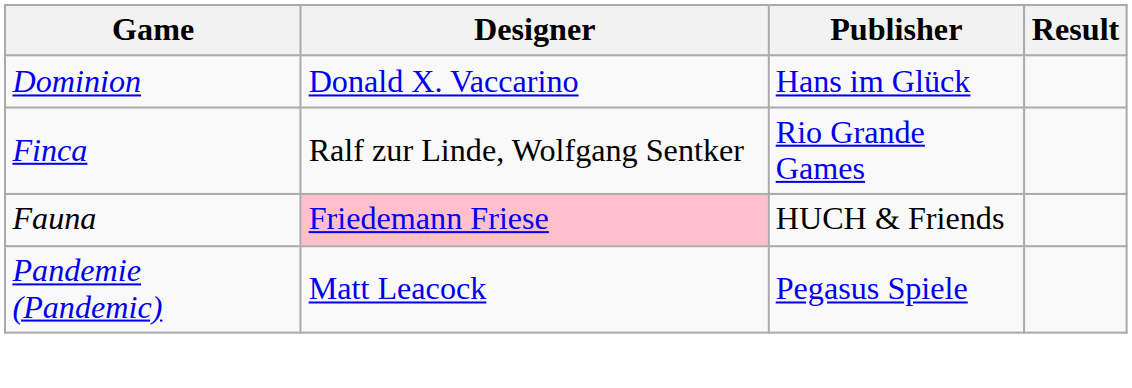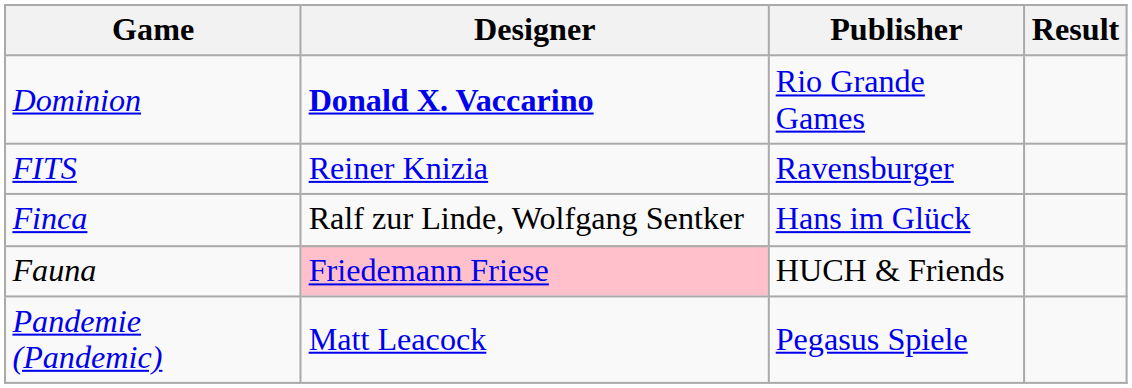 <table class="wikitable">
 <tr>
 <th style="width:140px;">Game</th>
 <th style="width:225px;">Designer</th>
 <th style="width:120px;">Publisher</th>
 <th>Result</th>
 </tr>
 <tr>
 <td><a href='#'><em>Dominion</em></a></td>
-<td><a href='#'>Donald X. Vaccarino</a></td>
-<td><a href='#'>Hans im Glück</a></td>
+<td><strong><a href='#'>Donald X. Vaccarino</a></strong></td>
+<td><a href='#'>Rio Grande Games</a></td>
+<td></td>
+</tr>
+<tr>
+<td><a href='#'><em>FITS</em></a></td>
+<td><a href='#'>Reiner Knizia</a></td>
+<td><a href='#'>Ravensburger</a></td>
 <td></td>
 </tr>
 <tr>
 <td><a href='#'><em>Finca</em></a></td>
 <td>Ralf zur Linde, Wolfgang Sentker</td>
-<td><a href='#'>Rio Grande Games</a></td>
+<td><a href='#'>Hans im Glück</a></td>
 <td></td>
 </tr>
 <tr>
 <td><em>Fauna</em></td>
 <td style="background: pink;"><a href='#'>Friedemann Friese</a></td>
 <td>HUCH & Friends</td>
 <td></td>
 </tr>
 <tr>
 <td><a href='#'><em>Pandemie (Pandemic)</em></a></td>
 <td><a href='#'>Matt Leacock</a></td>
 <td><a href='#'>Pegasus Spiele</a></td>
 <td></td>
 </tr>
 </table>
